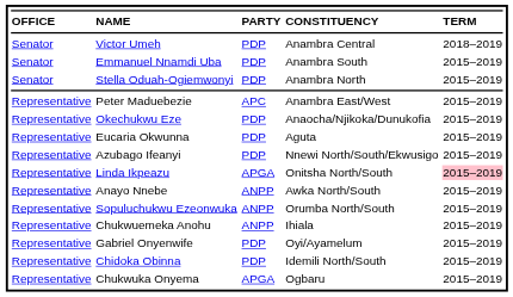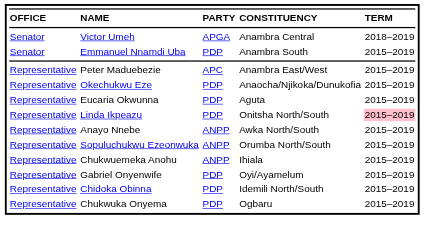 <table cellpadding=1 cellspacing=4 style="margin:3px; border:3px solid #000000;">
 <tr>
 <td bgcolor=#000000 colspan=5></td>
 </tr>
 <tr>
 <td><strong>OFFICE</strong></td>
 <td><strong>NAME</strong></td>
 <td><strong>PARTY</strong></td>
 <td><strong>CONSTITUENCY</strong></td>
 <td><strong>TERM</strong></td>
 </tr>
 <tr>
 <td bgcolor=#000000 colspan=5></td>
 </tr>
 <tr>
 <td><a href='#'>Senator</a></td>
 <td><a href='#'>Victor Umeh</a></td>
-<td><a href='#'>PDP</a></td>
+<td><a href='#'>APGA</a></td>
 <td>Anambra Central</td>
 <td>2018–2019</td>
 </tr>
 <tr>
 <td><a href='#'>Senator</a></td>
 <td><a href='#'>Emmanuel Nnamdi Uba</a></td>
 <td><a href='#'>PDP</a></td>
 <td>Anambra South</td>
-<td>2015–2019</td>
-</tr>
-<tr>
-<td><a href='#'>Senator</a></td>
-<td><a href='#'>Stella Oduah-Ogiemwonyi</a></td>
-<td><a href='#'>PDP</a></td>
-<td>Anambra North</td>
 <td>2015–2019</td>
 </tr>
 <tr>
 <td bgcolor=#000000 colspan=5></td>
 </tr>
 <tr>
 <td><a href='#'>Representative</a></td>
 <td>Peter Maduebezie</td>
 <td><a href='#'>APC</a></td>
 <td>Anambra East/West</td>
 <td>2015–2019</td>
 </tr>
 <tr>
 <td><a href='#'>Representative</a></td>
 <td><a href='#'>Okechukwu Eze</a></td>
 <td><a href='#'>PDP</a></td>
 <td>Anaocha/Njikoka/Dunukofia</td>
 <td>2015–2019</td>
 </tr>
 <tr>
 <td><a href='#'>Representative</a></td>
 <td>Eucaria Okwunna</td>
 <td><a href='#'>PDP</a></td>
 <td>Aguta</td>
 <td>2015–2019</td>
 </tr>
 <tr>
 <td><a href='#'>Representative</a></td>
-<td>Azubago Ifeanyi</td>
+<td><a href='#'>Linda Ikpeazu</a></td>
 <td><a href='#'>PDP</a></td>
-<td>Nnewi North/South/Ekwusigo</td>
-<td>2015–2019</td>
-</tr>
-<tr>
-<td><a href='#'>Representative</a></td>
-<td><a href='#'>Linda Ikpeazu</a></td>
-<td><a href='#'>APGA</a></td>
 <td>Onitsha North/South</td>
 <td style="background: pink;">2015–2019</td>
 </tr>
 <tr>
 <td><a href='#'>Representative</a></td>
 <td>Anayo Nnebe</td>
 <td><a href='#'>ANPP</a></td>
 <td>Awka North/South</td>
 <td>2015–2019</td>
 </tr>
 <tr>
 <td><a href='#'>Representative</a></td>
 <td><a href='#'>Sopuluchukwu Ezeonwuka</a></td>
 <td><a href='#'>ANPP</a></td>
 <td>Orumba North/South</td>
 <td>2015–2019</td>
 </tr>
 <tr>
 <td><a href='#'>Representative</a></td>
 <td>Chukwuemeka Anohu</td>
 <td><a href='#'>ANPP</a></td>
 <td>Ihiala</td>
 <td>2015–2019</td>
 </tr>
 <tr>
 <td><a href='#'>Representative</a></td>
 <td>Gabriel Onyenwife</td>
 <td><a href='#'>PDP</a></td>
 <td>Oyi/Ayamelum</td>
 <td>2015–2019</td>
 </tr>
 <tr>
 <td><a href='#'>Representative</a></td>
 <td><a href='#'>Chidoka Obinna</a></td>
 <td><a href='#'>PDP</a></td>
 <td>Idemili North/South</td>
 <td>2015–2019</td>
 </tr>
 <tr>
 <td><a href='#'>Representative</a></td>
 <td>Chukwuka Onyema</td>
-<td><a href='#'>APGA</a></td>
+<td><a href='#'>PDP</a></td>
 <td>Ogbaru</td>
 <td>2015–2019</td>
 </tr>
 </table>
